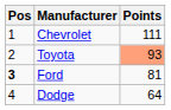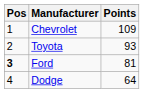 <table class="wikitable" style="font-size: 95%;">
 <tr>
 <th>Pos</th>
 <th>Manufacturer</th>
 <th>Points</th>
 </tr>
 <tr>
 <td>1</td>
 <td><a href='#'>Chevrolet</a></td>
-<td style="text-align:right;">111</td>
+<td style="text-align:right;">109</td>
 </tr>
 <tr>
 <td>2</td>
 <td><a href='#'>Toyota</a></td>
-<td style="background: lightsalmon; text-align:right;">93</td>
+<td style="text-align:right;">93</td>
 </tr>
 <tr>
 <td><strong>3</strong></td>
 <td><a href='#'>Ford</a></td>
 <td style="text-align:right;">81</td>
 </tr>
 <tr>
 <td>4</td>
 <td><a href='#'>Dodge</a></td>
 <td style="text-align:right;">64</td>
 </tr>
 </table>
